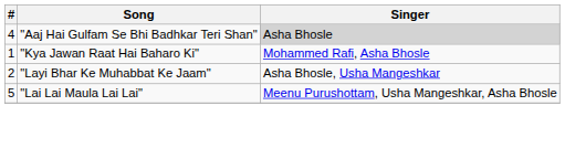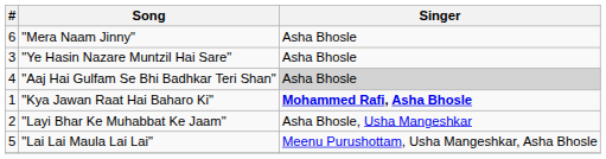 <table class="wikitable">
 <tr>
 <th>#</th>
 <th>Song</th>
 <th>Singer</th>
+</tr>
+<tr>
+<td>6</td>
+<td>"Mera Naam Jinny"</td>
+<td>Asha Bhosle</td>
+</tr>
+<tr>
+<td>3</td>
+<td>"Ye Hasin Nazare Muntzil Hai Sare"</td>
+<td>Asha Bhosle</td>
 </tr>
 <tr>
 <td>4</td>
 <td>"Aaj Hai Gulfam Se Bhi Badhkar Teri Shan"</td>
 <td style="background: lightgrey;">Asha Bhosle</td>
 </tr>
 <tr>
 <td>1</td>
 <td>"Kya Jawan Raat Hai Baharo Ki"</td>
-<td><a href='#'>Mohammed Rafi</a>, <a href='#'>Asha Bhosle</a></td>
+<td><strong><a href='#'>Mohammed Rafi</a>, <a href='#'>Asha Bhosle</a></strong></td>
 </tr>
 <tr>
 <td>2</td>
 <td>"Layi Bhar Ke Muhabbat Ke Jaam"</td>
 <td>Asha Bhosle, <a href='#'>Usha Mangeshkar</a></td>
 </tr>
 <tr>
 <td>5</td>
 <td>"Lai Lai Maula Lai Lai"</td>
 <td><a href='#'>Meenu Purushottam</a>, Usha Mangeshkar, Asha Bhosle</td>
 </tr>
 <tr>
 </tr>
 </table>
